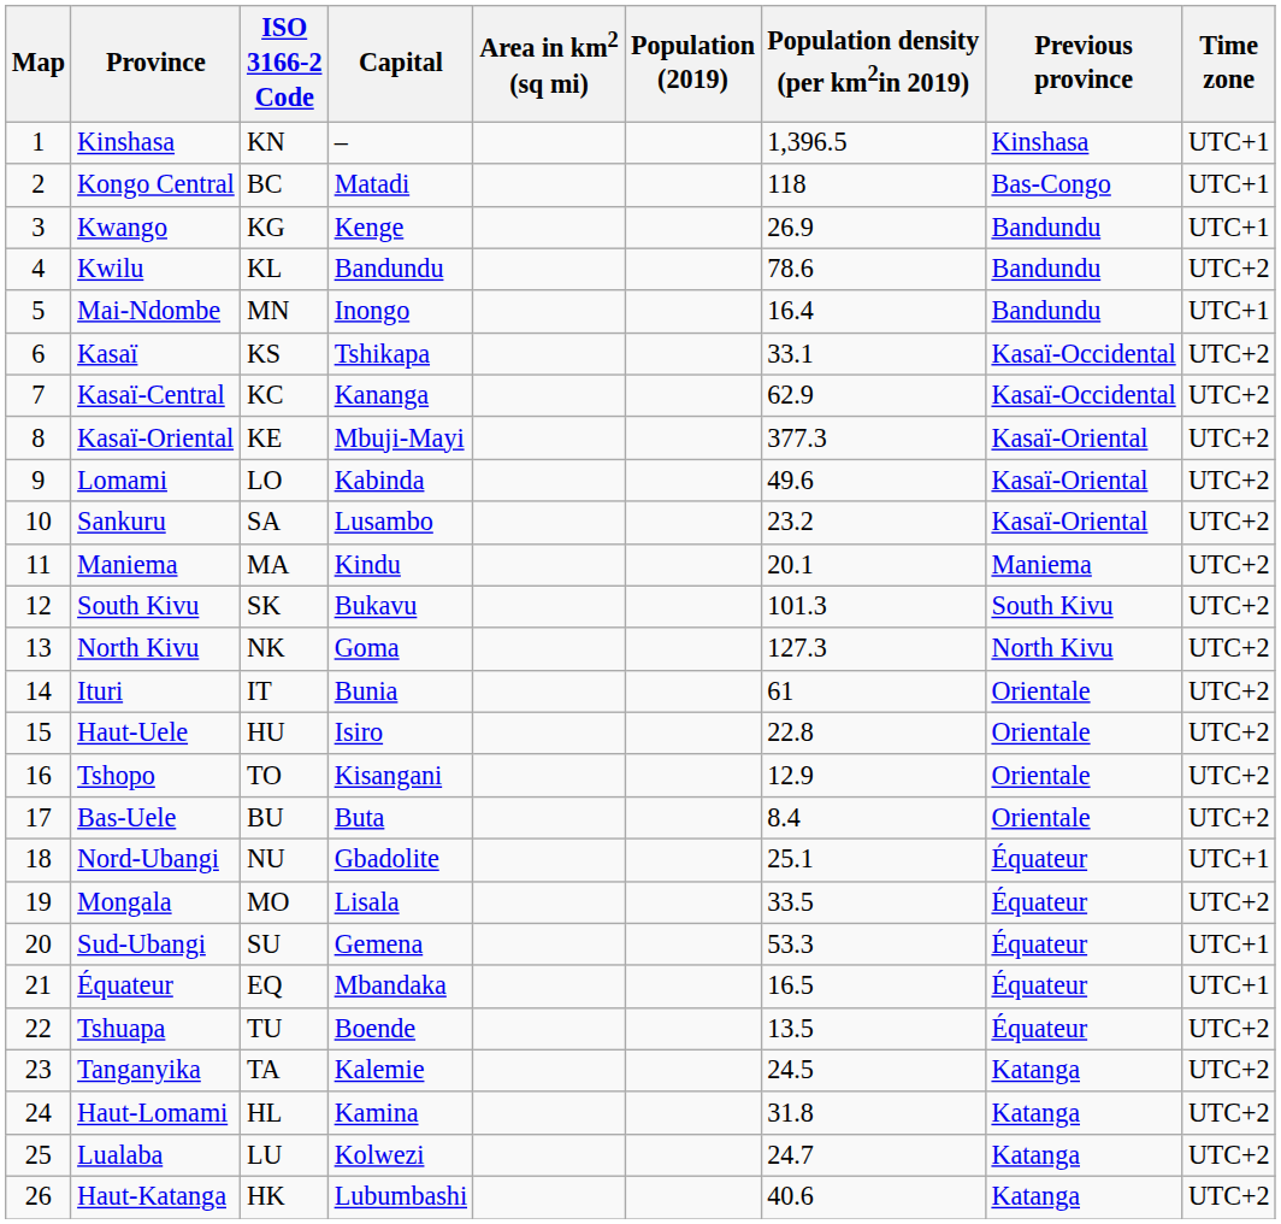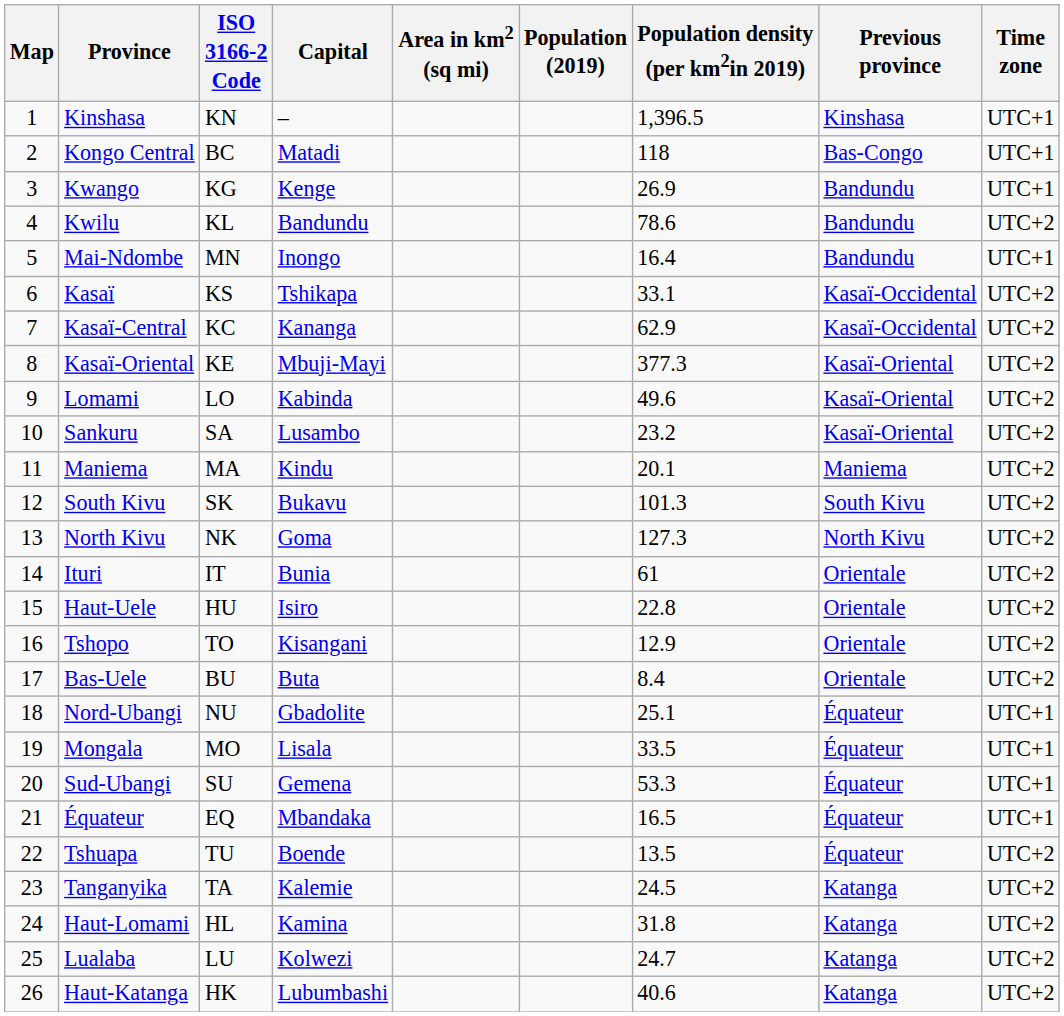 <table class="wikitable sortable">
 <tr style=line-height:1.3>
 <th>Map</th>
 <th>Province</th>
 <th><a href='#'>ISO<br>3166-2<br>Code</a></th>
 <th>Capital</th>
 <th>Area in km<sup>2</sup><br>(sq mi)</th>
 <th>Population<br>(2019)</th>
 <th><strong>Population density</strong><br><strong>(per km</strong><sup>2</sup><strong>in 2019)</strong></th>
 <th>Previous<br>province</th>
 <th>Time<br>zone</th>
 </tr>
 <tr>
 <td align=center>1</td>
 <td><a href='#'>Kinshasa</a></td>
 <td>KN</td>
 <td>–</td>
 <td align=right></td>
 <td align=right></td>
 <td>1,396.5</td>
 <td><a href='#'>Kinshasa</a></td>
 <td>UTC+1</td>
 </tr>
 <tr>
 <td align=center>2</td>
 <td><a href='#'>Kongo Central</a></td>
 <td>BC</td>
 <td><a href='#'>Matadi</a></td>
 <td align=right></td>
 <td align=right></td>
 <td>118</td>
 <td><a href='#'>Bas-Congo</a></td>
 <td>UTC+1</td>
 </tr>
 <tr>
 <td align=center>3</td>
 <td><a href='#'>Kwango</a></td>
 <td>KG</td>
 <td><a href='#'>Kenge</a></td>
 <td align=right></td>
 <td align=right></td>
 <td>26.9</td>
 <td><a href='#'>Bandundu</a></td>
 <td>UTC+1</td>
 </tr>
 <tr>
 <td align=center>4</td>
 <td><a href='#'>Kwilu</a></td>
 <td>KL</td>
 <td><a href='#'>Bandundu</a></td>
 <td align=right></td>
 <td align=right></td>
 <td>78.6</td>
 <td><a href='#'>Bandundu</a></td>
 <td>UTC+2</td>
 </tr>
 <tr>
 <td align=center>5</td>
 <td><a href='#'>Mai-Ndombe</a></td>
 <td>MN</td>
 <td><a href='#'>Inongo</a></td>
 <td align=right></td>
 <td align=right></td>
 <td>16.4</td>
 <td><a href='#'>Bandundu</a></td>
 <td>UTC+1</td>
 </tr>
 <tr>
 <td align=center>6</td>
 <td><a href='#'>Kasaï</a></td>
 <td>KS</td>
 <td><a href='#'>Tshikapa</a></td>
 <td align=right></td>
 <td align=right></td>
 <td>33.1</td>
 <td><a href='#'>Kasaï-Occidental</a></td>
 <td>UTC+2</td>
 </tr>
 <tr>
 <td align=center>7</td>
 <td><a href='#'>Kasaï-Central</a></td>
 <td>KC</td>
 <td><a href='#'>Kananga</a></td>
 <td align=right></td>
 <td align=right></td>
 <td>62.9</td>
 <td><a href='#'>Kasaï-Occidental</a></td>
 <td>UTC+2</td>
 </tr>
 <tr>
 <td align=center>8</td>
 <td><a href='#'>Kasaï-Oriental</a></td>
 <td>KE</td>
 <td><a href='#'>Mbuji-Mayi</a></td>
 <td align=right></td>
 <td align=right></td>
 <td>377.3</td>
 <td><a href='#'>Kasaï-Oriental</a></td>
 <td>UTC+2</td>
 </tr>
 <tr>
 <td align=center>9</td>
 <td><a href='#'>Lomami</a></td>
 <td>LO</td>
 <td><a href='#'>Kabinda</a></td>
 <td align=right></td>
 <td align=right></td>
 <td>49.6</td>
 <td><a href='#'>Kasaï-Oriental</a></td>
 <td>UTC+2</td>
 </tr>
 <tr>
 <td align=center>10</td>
 <td><a href='#'>Sankuru</a></td>
 <td>SA</td>
 <td><a href='#'>Lusambo</a></td>
 <td align=right></td>
 <td align=right></td>
 <td>23.2</td>
 <td><a href='#'>Kasaï-Oriental</a></td>
 <td>UTC+2</td>
 </tr>
 <tr>
 <td align=center>11</td>
 <td><a href='#'>Maniema</a></td>
 <td>MA</td>
 <td><a href='#'>Kindu</a></td>
 <td align=right></td>
 <td align=right></td>
 <td>20.1</td>
 <td><a href='#'>Maniema</a></td>
 <td>UTC+2</td>
 </tr>
 <tr>
 <td align=center>12</td>
 <td><a href='#'>South Kivu</a></td>
 <td>SK</td>
 <td><a href='#'>Bukavu</a></td>
 <td align=right></td>
 <td align=right></td>
 <td>101.3</td>
 <td><a href='#'>South Kivu</a></td>
 <td>UTC+2</td>
 </tr>
 <tr>
 <td align=center>13</td>
 <td><a href='#'>North Kivu</a></td>
 <td>NK</td>
 <td><a href='#'>Goma</a></td>
 <td align=right></td>
 <td align=right></td>
 <td>127.3</td>
 <td><a href='#'>North Kivu</a></td>
 <td>UTC+2</td>
 </tr>
 <tr>
 <td align=center>14</td>
 <td><a href='#'>Ituri</a></td>
 <td>IT</td>
 <td><a href='#'>Bunia</a></td>
 <td align=right></td>
 <td align=right></td>
 <td>61</td>
 <td><a href='#'>Orientale</a></td>
 <td>UTC+2</td>
 </tr>
 <tr>
 <td align=center>15</td>
 <td><a href='#'>Haut-Uele</a></td>
 <td>HU</td>
 <td><a href='#'>Isiro</a></td>
 <td align=right></td>
 <td align=right></td>
 <td>22.8</td>
 <td><a href='#'>Orientale</a></td>
 <td>UTC+2</td>
 </tr>
 <tr>
 <td align=center>16</td>
 <td><a href='#'>Tshopo</a></td>
 <td>TO</td>
 <td><a href='#'>Kisangani</a></td>
 <td align=right></td>
 <td align=right></td>
 <td>12.9</td>
 <td><a href='#'>Orientale</a></td>
 <td>UTC+2</td>
 </tr>
 <tr>
 <td align=center>17</td>
 <td><a href='#'>Bas-Uele</a></td>
 <td>BU</td>
 <td><a href='#'>Buta</a></td>
 <td align=right></td>
 <td align=right></td>
 <td>8.4</td>
 <td><a href='#'>Orientale</a></td>
 <td>UTC+2</td>
 </tr>
 <tr>
 <td align=center>18</td>
 <td><a href='#'>Nord-Ubangi</a></td>
 <td>NU</td>
 <td><a href='#'>Gbadolite</a></td>
 <td align=right></td>
 <td align=right></td>
 <td>25.1</td>
 <td><a href='#'>Équateur</a></td>
 <td>UTC+1</td>
 </tr>
 <tr>
 <td align=center>19</td>
 <td><a href='#'>Mongala</a></td>
 <td>MO</td>
 <td><a href='#'>Lisala</a></td>
 <td align=right></td>
 <td align=right></td>
 <td>33.5</td>
 <td><a href='#'>Équateur</a></td>
-<td>UTC+2</td>
+<td>UTC+1</td>
 </tr>
 <tr>
 <td align=center>20</td>
 <td><a href='#'>Sud-Ubangi</a></td>
 <td>SU</td>
 <td><a href='#'>Gemena</a></td>
 <td align=right></td>
 <td align=right></td>
 <td>53.3</td>
 <td><a href='#'>Équateur</a></td>
 <td>UTC+1</td>
 </tr>
 <tr>
 <td align=center>21</td>
 <td><a href='#'>Équateur</a></td>
 <td>EQ</td>
 <td><a href='#'>Mbandaka</a></td>
 <td align=right></td>
 <td align=right></td>
 <td>16.5</td>
 <td><a href='#'>Équateur</a></td>
 <td>UTC+1</td>
 </tr>
 <tr>
 <td align=center>22</td>
 <td><a href='#'>Tshuapa</a></td>
 <td>TU</td>
 <td><a href='#'>Boende</a></td>
 <td align=right></td>
 <td align=right></td>
 <td>13.5</td>
 <td><a href='#'>Équateur</a></td>
 <td>UTC+2</td>
 </tr>
 <tr>
 <td align=center>23</td>
 <td><a href='#'>Tanganyika</a></td>
 <td>TA</td>
 <td><a href='#'>Kalemie</a></td>
 <td align=right></td>
 <td align=right></td>
 <td>24.5</td>
 <td><a href='#'>Katanga</a></td>
 <td>UTC+2</td>
 </tr>
 <tr>
 <td align=center>24</td>
 <td><a href='#'>Haut-Lomami</a></td>
 <td>HL</td>
 <td><a href='#'>Kamina</a></td>
 <td align=right></td>
 <td align=right></td>
 <td>31.8</td>
 <td><a href='#'>Katanga</a></td>
 <td>UTC+2</td>
 </tr>
 <tr>
 <td align=center>25</td>
 <td><a href='#'>Lualaba</a></td>
 <td>LU</td>
 <td><a href='#'>Kolwezi</a></td>
 <td align=right></td>
 <td align=right></td>
 <td>24.7</td>
 <td><a href='#'>Katanga</a></td>
 <td>UTC+2</td>
 </tr>
 <tr>
 <td align=center>26</td>
 <td><a href='#'>Haut-Katanga</a></td>
 <td>HK</td>
 <td><a href='#'>Lubumbashi</a></td>
 <td align=right></td>
 <td align=right></td>
 <td>40.6</td>
 <td><a href='#'>Katanga</a></td>
 <td>UTC+2</td>
 </tr>
 </table>
